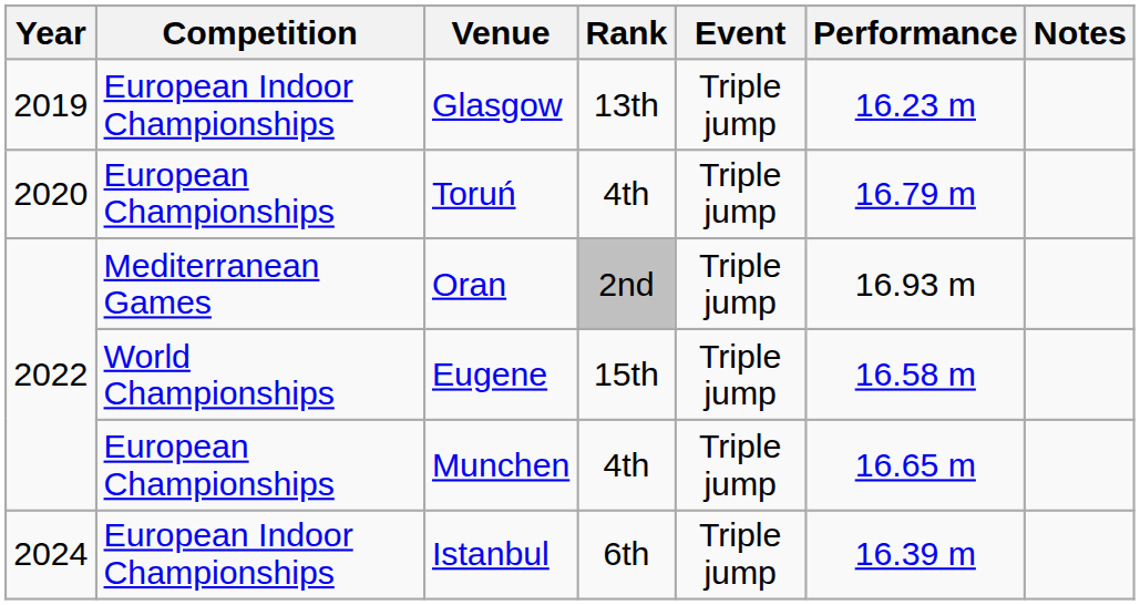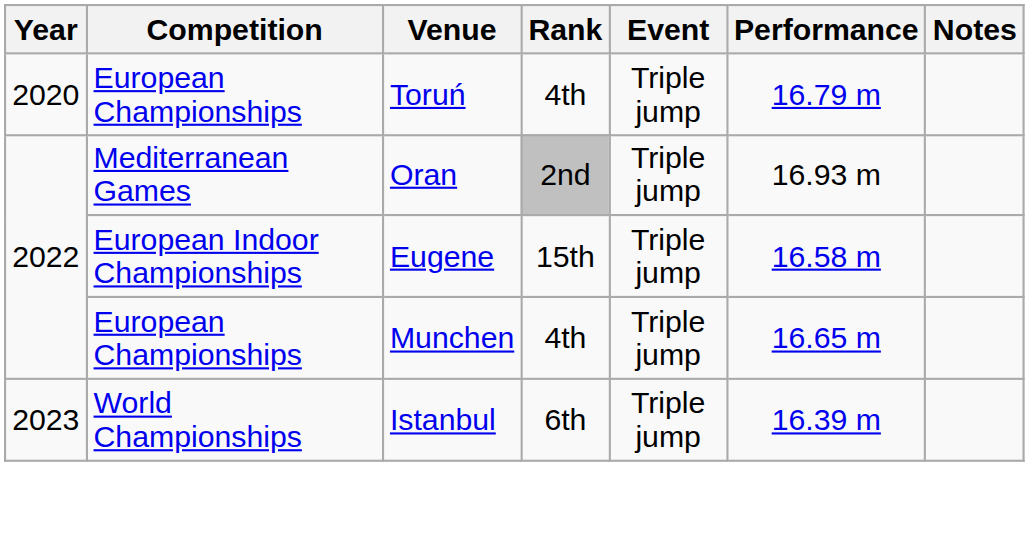 <table class="wikitable" width=55% style="font-size:90%; text-align:center;">
 <tr>
 <th>Year</th>
 <th>Competition</th>
 <th>Venue</th>
 <th>Rank</th>
 <th>Event</th>
 <th>Performance</th>
 <th>Notes</th>
-</tr>
-<tr>
-<td>2019</td>
-<td align=left><a href='#'>European Indoor Championships</a></td>
-<td align=left> <a href='#'>Glasgow</a></td>
-<td>13th</td>
-<td>Triple jump</td>
-<td><a href='#'>16.23 m</a></td>
-<td></td>
 </tr>
 <tr>
 <td>2020</td>
 <td align=left><a href='#'>European Championships</a></td>
 <td align=left> <a href='#'>Toruń</a></td>
 <td>4th</td>
 <td>Triple jump</td>
 <td><a href='#'>16.79 m</a></td>
 <td></td>
 </tr>
 <tr>
 <td rowspan=3>2022</td>
 <td align=left><a href='#'>Mediterranean Games</a></td>
 <td align=left> <a href='#'>Oran</a></td>
 <td bgcolor=silver>2nd</td>
 <td>Triple jump</td>
 <td>16.93 m</td>
 <td></td>
 </tr>
 <tr>
-<td align=left><a href='#'>World Championships</a></td>
+<td align=left><a href='#'>European Indoor Championships</a></td>
 <td align=left> <a href='#'>Eugene</a></td>
 <td>15th</td>
 <td>Triple jump</td>
 <td><a href='#'>16.58 m</a></td>
 <td></td>
 </tr>
 <tr>
 <td align=left><a href='#'>European Championships</a></td>
 <td align=left> <a href='#'>Munchen</a></td>
 <td>4th</td>
 <td>Triple jump</td>
 <td><a href='#'>16.65 m</a></td>
 <td></td>
 </tr>
 <tr>
-<td>2024</td>
-<td align=left><a href='#'>European Indoor Championships</a></td>
+<td>2023</td>
+<td align=left><a href='#'>World Championships</a></td>
 <td align=left> <a href='#'>Istanbul</a></td>
 <td>6th</td>
 <td>Triple jump</td>
 <td><a href='#'>16.39 m</a></td>
 <td></td>
 </tr>
 </table>
